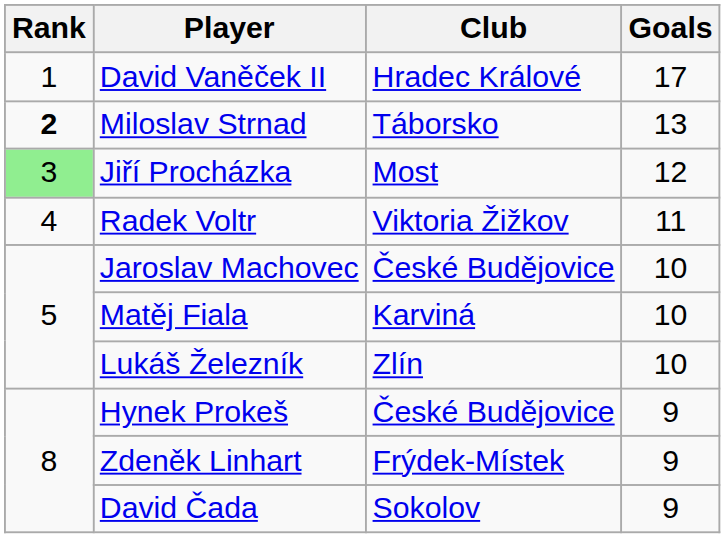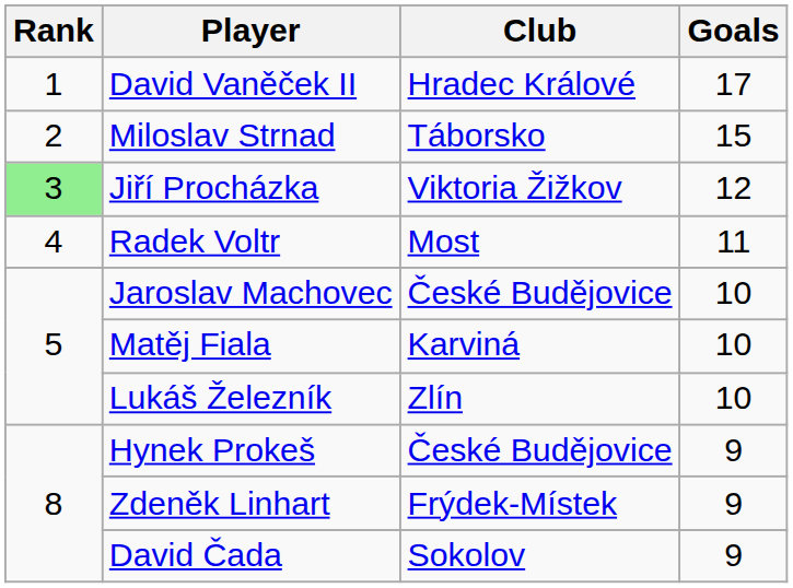 <table class="wikitable" style="text-align:center">
 <tr>
 <th>Rank</th>
 <th>Player</th>
 <th>Club</th>
 <th>Goals</th>
 </tr>
 <tr>
 <td>1</td>
 <td align="left"> <a href='#'>David Vaněček II</a></td>
 <td align="left"><a href='#'>Hradec Králové</a></td>
 <td>17</td>
 </tr>
 <tr>
-<td><strong>2</strong></td>
+<td>2</td>
 <td align="left"> <a href='#'>Miloslav Strnad</a></td>
 <td align="left"><a href='#'>Táborsko</a></td>
-<td>13</td>
+<td>15</td>
 </tr>
 <tr>
 <td style="background: lightgreen;">3</td>
 <td align="left"> <a href='#'>Jiří Procházka</a></td>
-<td align="left"><a href='#'>Most</a></td>
+<td align="left"><a href='#'>Viktoria Žižkov</a></td>
 <td>12</td>
 </tr>
 <tr>
 <td>4</td>
 <td align="left"> <a href='#'>Radek Voltr</a></td>
-<td align="left"><a href='#'>Viktoria Žižkov</a></td>
+<td align="left"><a href='#'>Most</a></td>
 <td>11</td>
 </tr>
 <tr>
 <td rowspan="3">5</td>
 <td align="left"> <a href='#'>Jaroslav Machovec</a></td>
 <td align="left"><a href='#'>České Budějovice</a></td>
 <td>10</td>
 </tr>
 <tr>
 <td align="left"> <a href='#'>Matěj Fiala</a></td>
 <td align="left"><a href='#'>Karviná</a></td>
 <td>10</td>
 </tr>
 <tr>
 <td align="left"> <a href='#'>Lukáš Železník</a></td>
 <td align="left"><a href='#'>Zlín</a></td>
 <td>10</td>
 </tr>
 <tr>
 <td rowspan="3">8</td>
 <td align="left"> <a href='#'>Hynek Prokeš</a></td>
 <td align="left"><a href='#'>České Budějovice</a></td>
 <td>9</td>
 </tr>
 <tr>
 <td align="left"> <a href='#'>Zdeněk Linhart</a></td>
 <td align="left"><a href='#'>Frýdek-Místek</a></td>
 <td>9</td>
 </tr>
 <tr>
 <td align="left"> <a href='#'>David Čada</a></td>
 <td align="left"><a href='#'>Sokolov</a></td>
 <td>9</td>
 </tr>
 </table>
